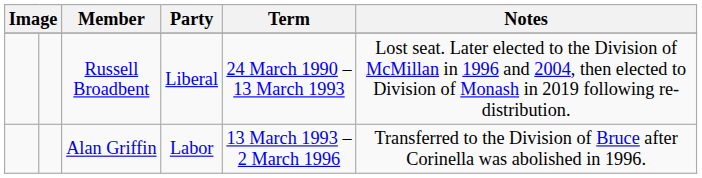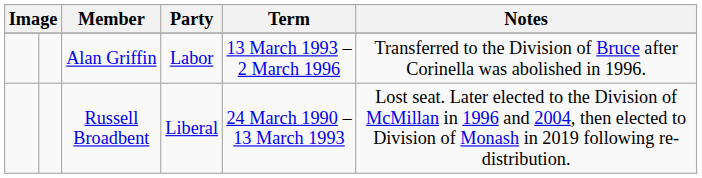 <table class=wikitable style="text-align:center">
 <tr>
 <th colspan=2>Image</th>
 <th>Member</th>
 <th>Party</th>
 <th>Term</th>
 <th>Notes</th>
 </tr>
 <tr>
 </tr>
 <tr>
 <td> </td>
 <td></td>
+<td><a href='#'>Alan Griffin</a><br></td>
+<td><a href='#'>Labor</a></td>
+<td nowrap><a href='#'>13 March 1993</a> –<br><a href='#'>2 March 1996</a></td>
+<td>Transferred to the Division of <a href='#'>Bruce</a> after Corinella was abolished in 1996.</td>
+</tr>
+<tr>
+<td> </td>
+<td></td>
 <td><a href='#'>Russell Broadbent</a><br></td>
 <td><a href='#'>Liberal</a></td>
 <td nowrap><a href='#'>24 March 1990</a> –<br><a href='#'>13 March 1993</a></td>
 <td>Lost seat. Later elected to the Division of <a href='#'>McMillan</a> in <a href='#'>1996</a> and <a href='#'>2004</a>, then elected to Division of <a href='#'>Monash</a> in 2019 following re-distribution.</td>
 </tr>
-<tr>
-<td> </td>
-<td></td>
-<td><a href='#'>Alan Griffin</a><br></td>
-<td><a href='#'>Labor</a></td>
-<td nowrap><a href='#'>13 March 1993</a> –<br><a href='#'>2 March 1996</a></td>
-<td>Transferred to the Division of <a href='#'>Bruce</a> after Corinella was abolished in 1996.</td>
-</tr>
 </table>
